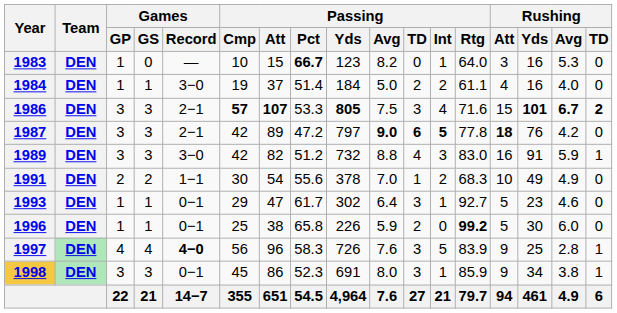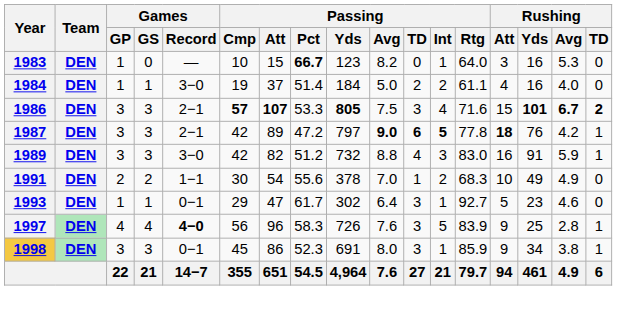 <table class="wikitable" style="text-align:center;">
 <tr>
 <th rowspan="2">Year</th>
 <th rowspan="2">Team</th>
 <th colspan="3">Games</th>
 <th colspan="8">Passing</th>
 <th colspan="4">Rushing</th>
 </tr>
 <tr>
 <th>GP</th>
 <th>GS</th>
 <th>Record</th>
 <th>Cmp</th>
 <th>Att</th>
 <th>Pct</th>
 <th>Yds</th>
 <th>Avg</th>
 <th>TD</th>
 <th>Int</th>
 <th>Rtg</th>
 <th>Att</th>
 <th>Yds</th>
 <th>Avg</th>
 <th>TD</th>
 </tr>
 <tr>
 <th><a href='#'>1983</a></th>
 <th><a href='#'>DEN</a></th>
 <td>1</td>
 <td>0</td>
 <td>—</td>
 <td>10</td>
 <td>15</td>
 <td><strong>66.7</strong></td>
 <td>123</td>
 <td>8.2</td>
 <td>0</td>
 <td>1</td>
 <td>64.0</td>
 <td>3</td>
 <td>16</td>
 <td>5.3</td>
 <td>0</td>
 </tr>
 <tr>
 <th><a href='#'>1984</a></th>
 <th><a href='#'>DEN</a></th>
 <td>1</td>
 <td>1</td>
 <td>3−0</td>
 <td>19</td>
 <td>37</td>
 <td>51.4</td>
 <td>184</td>
 <td>5.0</td>
 <td>2</td>
 <td>2</td>
 <td>61.1</td>
 <td>4</td>
 <td>16</td>
 <td>4.0</td>
 <td>0</td>
 </tr>
 <tr>
 <th><a href='#'>1986</a></th>
 <th><a href='#'>DEN</a></th>
 <td>3</td>
 <td>3</td>
 <td>2−1</td>
 <td><strong>57</strong></td>
 <td><strong>107</strong></td>
 <td>53.3</td>
 <td><strong>805</strong></td>
 <td>7.5</td>
 <td>3</td>
 <td>4</td>
 <td>71.6</td>
 <td>15</td>
 <td><strong>101</strong></td>
 <td><strong>6.7</strong></td>
 <td><strong>2</strong></td>
 </tr>
 <tr>
 <th><a href='#'>1987</a></th>
 <th><a href='#'>DEN</a></th>
 <td>3</td>
 <td>3</td>
 <td>2−1</td>
 <td>42</td>
 <td>89</td>
 <td>47.2</td>
 <td>797</td>
 <td><strong>9.0</strong></td>
 <td><strong>6</strong></td>
 <td><strong>5</strong></td>
 <td>77.8</td>
 <td><strong>18</strong></td>
 <td>76</td>
 <td>4.2</td>
-<td>0</td>
+<td>1</td>
 </tr>
 <tr>
 <th><a href='#'>1989</a></th>
 <th><a href='#'>DEN</a></th>
 <td>3</td>
 <td>3</td>
 <td>3−0</td>
 <td>42</td>
 <td>82</td>
 <td>51.2</td>
 <td>732</td>
 <td>8.8</td>
 <td>4</td>
 <td>3</td>
 <td>83.0</td>
 <td>16</td>
 <td>91</td>
 <td>5.9</td>
 <td>1</td>
 </tr>
 <tr>
 <th><a href='#'>1991</a></th>
 <th><a href='#'>DEN</a></th>
 <td>2</td>
 <td>2</td>
 <td>1−1</td>
 <td>30</td>
 <td>54</td>
 <td>55.6</td>
 <td>378</td>
 <td>7.0</td>
 <td>1</td>
 <td>2</td>
 <td>68.3</td>
 <td>10</td>
 <td>49</td>
 <td>4.9</td>
 <td>0</td>
 </tr>
 <tr>
 <th><a href='#'>1993</a></th>
 <th><a href='#'>DEN</a></th>
 <td>1</td>
 <td>1</td>
 <td>0−1</td>
 <td>29</td>
 <td>47</td>
 <td>61.7</td>
 <td>302</td>
 <td>6.4</td>
 <td>3</td>
 <td>1</td>
 <td>92.7</td>
 <td>5</td>
 <td>23</td>
 <td>4.6</td>
 <td>0</td>
 </tr>
 <tr>
-<th><a href='#'>1996</a></th>
-<th><a href='#'>DEN</a></th>
-<td>1</td>
-<td>1</td>
-<td>0−1</td>
-<td>25</td>
-<td>38</td>
-<td>65.8</td>
-<td>226</td>
-<td>5.9</td>
-<td>2</td>
-<td>0</td>
-<td><strong>99.2</strong></td>
-<td>5</td>
-<td>30</td>
-<td>6.0</td>
-<td>0</td>
-</tr>
-<tr>
 <th><a href='#'>1997</a></th>
 <th style="background:#afe6ba; width:3em;"><a href='#'>DEN</a></th>
 <td>4</td>
 <td>4</td>
 <td><strong>4−0</strong></td>
 <td>56</td>
 <td>96</td>
 <td>58.3</td>
 <td>726</td>
 <td>7.6</td>
 <td>3</td>
 <td>5</td>
 <td>83.9</td>
 <td>9</td>
 <td>25</td>
 <td>2.8</td>
 <td>1</td>
 </tr>
 <tr>
 <th style="background:#f4c842; width:3em;"><a href='#'>1998</a></th>
 <th style="background:#afe6ba; width:3em;"><a href='#'>DEN</a></th>
 <td>3</td>
 <td>3</td>
 <td>0−1</td>
 <td>45</td>
 <td>86</td>
 <td>52.3</td>
 <td>691</td>
 <td>8.0</td>
 <td>3</td>
 <td>1</td>
 <td>85.9</td>
 <td>9</td>
 <td>34</td>
 <td>3.8</td>
 <td>1</td>
 </tr>
 <tr>
 <th colspan="2"></th>
 <th>22</th>
 <th>21</th>
 <th>14−7</th>
 <th>355</th>
 <th>651</th>
 <th>54.5</th>
 <th>4,964</th>
 <th>7.6</th>
 <th>27</th>
 <th>21</th>
 <th>79.7</th>
 <th>94</th>
 <th>461</th>
 <th>4.9</th>
 <th>6</th>
 </tr>
 </table>
